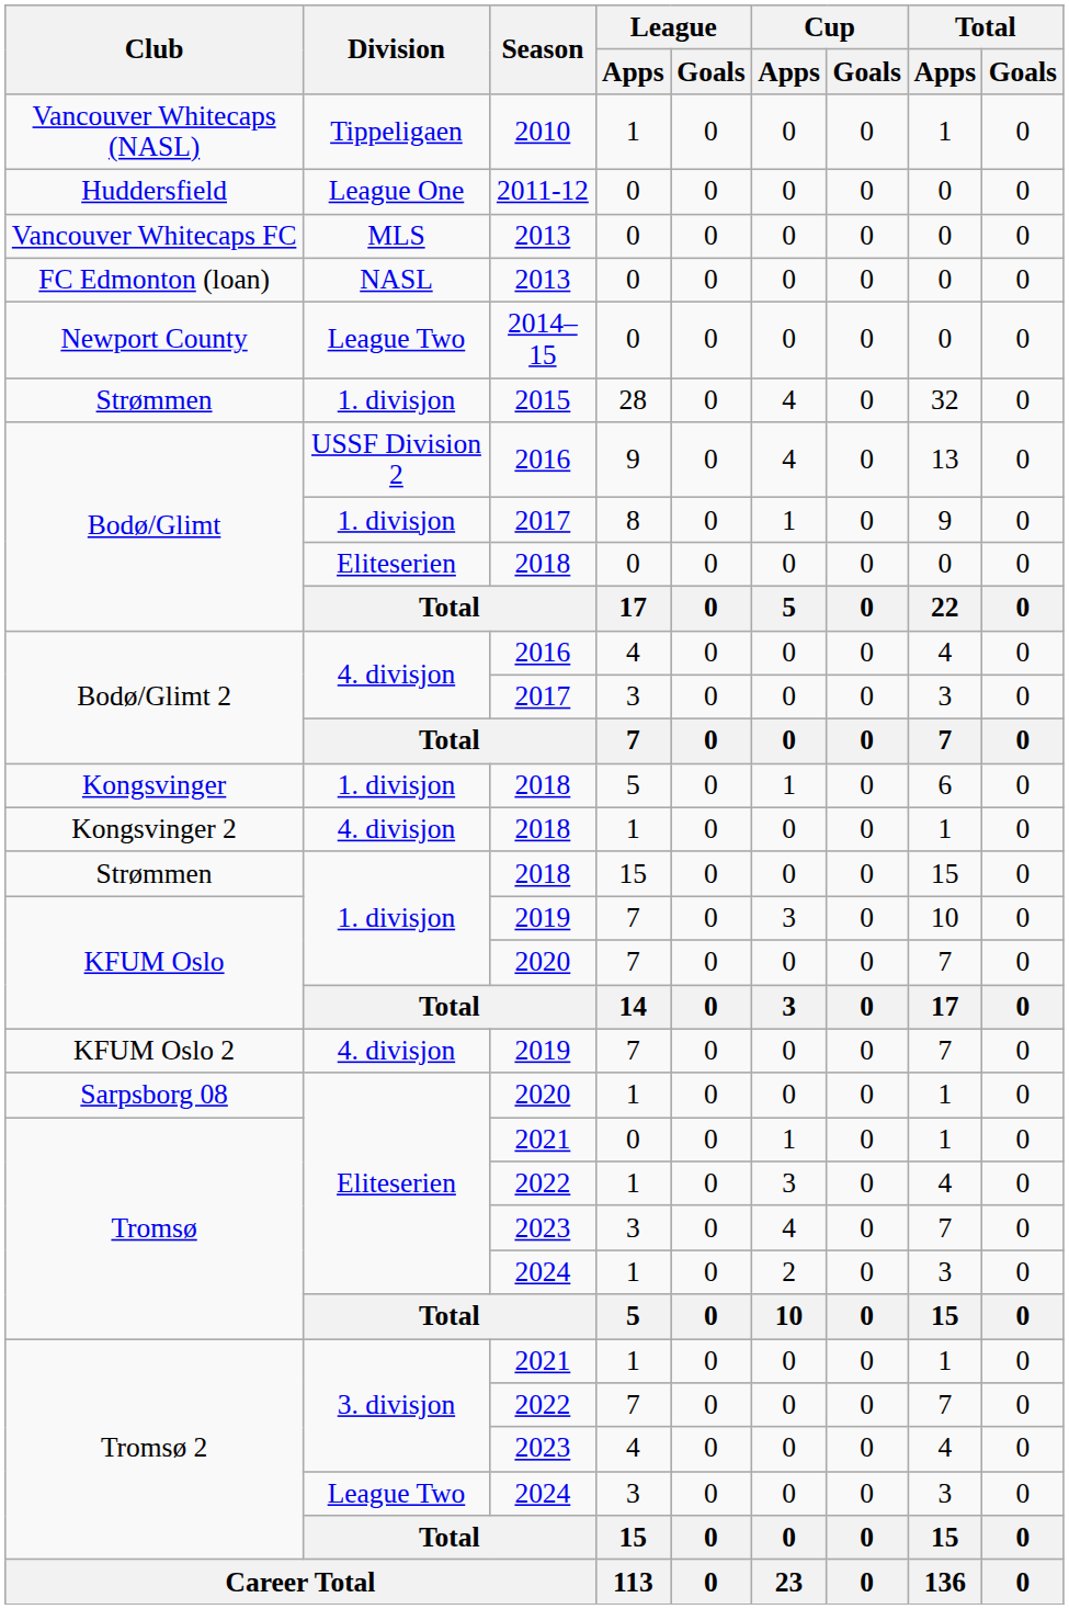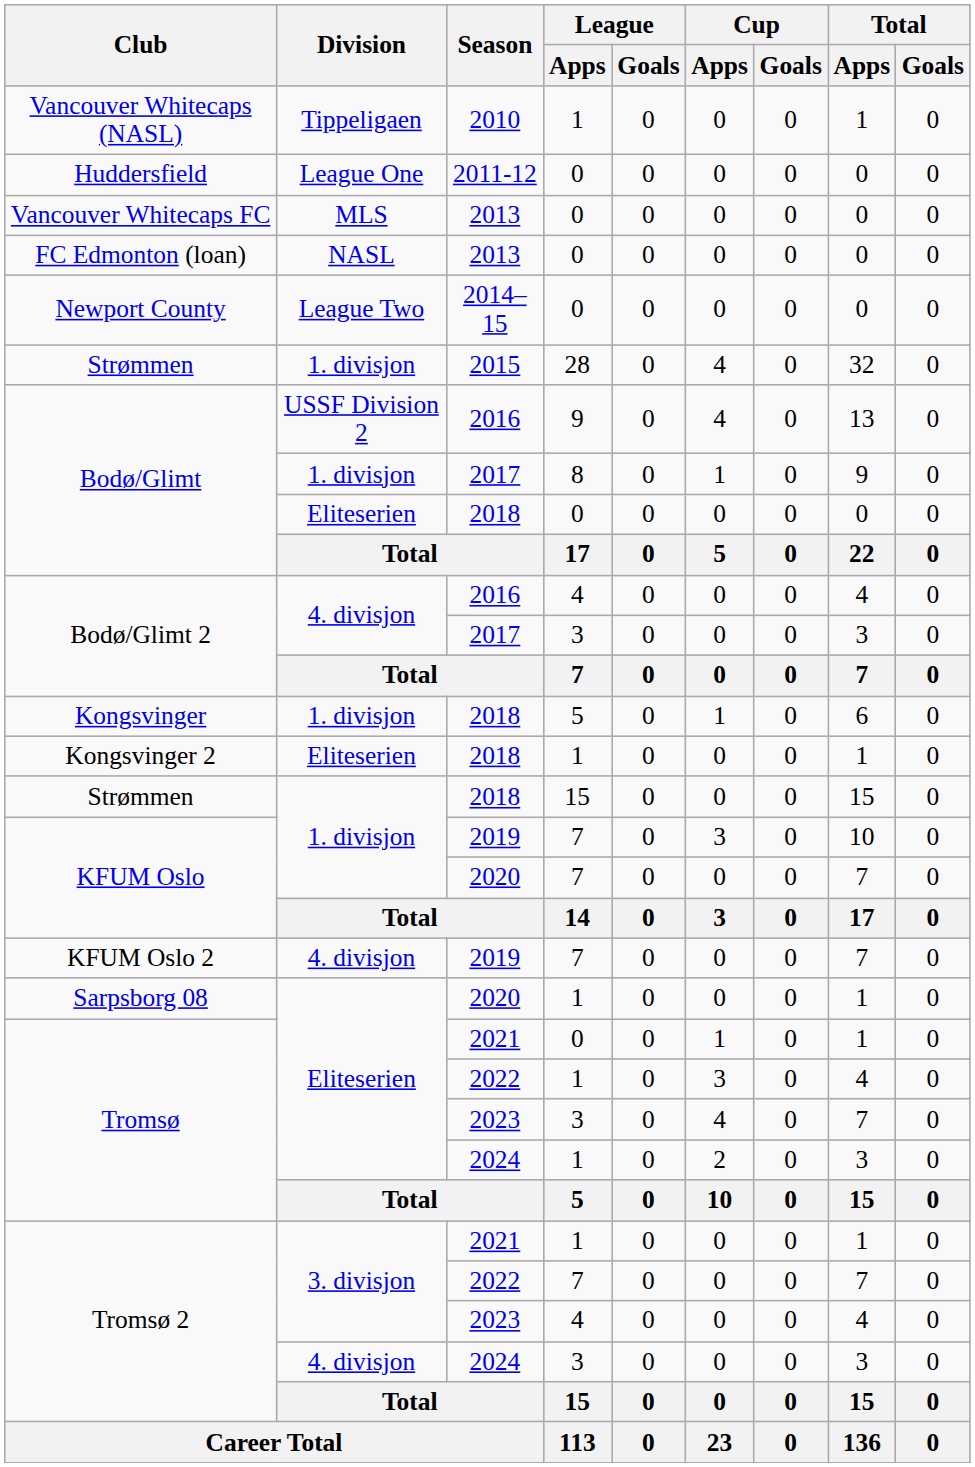 <table class="wikitable" style="text-align: center;">
 <tr>
 <th rowspan="2">Club</th>
 <th rowspan="2">Division</th>
 <th rowspan="2">Season</th>
 <th colspan="2">League</th>
 <th colspan="2">Cup</th>
 <th colspan="2">Total</th>
 </tr>
 <tr>
 <th>Apps</th>
 <th>Goals</th>
 <th>Apps</th>
 <th>Goals</th>
 <th>Apps</th>
 <th>Goals</th>
 </tr>
 <tr>
 <td><a href='#'>Vancouver Whitecaps (NASL)</a></td>
 <td><a href='#'>Tippeligaen</a></td>
 <td><a href='#'>2010</a></td>
 <td>1</td>
 <td>0</td>
 <td>0</td>
 <td>0</td>
 <td>1</td>
 <td>0</td>
 </tr>
 <tr>
 <td><a href='#'>Huddersfield</a></td>
 <td><a href='#'>League One</a></td>
 <td><a href='#'>2011-12</a></td>
 <td>0</td>
 <td>0</td>
 <td>0</td>
 <td>0</td>
 <td>0</td>
 <td>0</td>
 </tr>
 <tr>
 <td><a href='#'>Vancouver Whitecaps FC</a></td>
 <td><a href='#'>MLS</a></td>
 <td><a href='#'>2013</a></td>
 <td>0</td>
 <td>0</td>
 <td>0</td>
 <td>0</td>
 <td>0</td>
 <td>0</td>
 </tr>
 <tr>
 <td><a href='#'>FC Edmonton</a> (loan)</td>
 <td><a href='#'>NASL</a></td>
 <td><a href='#'>2013</a></td>
 <td>0</td>
 <td>0</td>
 <td>0</td>
 <td>0</td>
 <td>0</td>
 <td>0</td>
 </tr>
 <tr>
 <td><a href='#'>Newport County</a></td>
 <td><a href='#'>League Two</a></td>
 <td><a href='#'>2014–15</a></td>
 <td>0</td>
 <td>0</td>
 <td>0</td>
 <td>0</td>
 <td>0</td>
 <td>0</td>
 </tr>
 <tr>
 <td><a href='#'>Strømmen</a></td>
 <td><a href='#'>1. divisjon</a></td>
 <td><a href='#'>2015</a></td>
 <td>28</td>
 <td>0</td>
 <td>4</td>
 <td>0</td>
 <td>32</td>
 <td>0</td>
 </tr>
 <tr>
 <td rowspan="4" valign="center"><a href='#'>Bodø/Glimt</a></td>
 <td><a href='#'>USSF Division 2</a></td>
 <td><a href='#'>2016</a></td>
 <td>9</td>
 <td>0</td>
 <td>4</td>
 <td>0</td>
 <td>13</td>
 <td>0</td>
 </tr>
 <tr>
 <td><a href='#'>1. divisjon</a></td>
 <td><a href='#'>2017</a></td>
 <td>8</td>
 <td>0</td>
 <td>1</td>
 <td>0</td>
 <td>9</td>
 <td>0</td>
 </tr>
 <tr>
 <td><a href='#'>Eliteserien</a></td>
 <td><a href='#'>2018</a></td>
 <td>0</td>
 <td>0</td>
 <td>0</td>
 <td>0</td>
 <td>0</td>
 <td>0</td>
 </tr>
 <tr>
 <th colspan="2">Total</th>
 <th>17</th>
 <th>0</th>
 <th>5</th>
 <th>0</th>
 <th>22</th>
 <th>0</th>
 </tr>
 <tr>
 <td rowspan="3" valign="center">Bodø/Glimt 2</td>
 <td rowspan="2"><a href='#'>4. divisjon</a></td>
 <td><a href='#'>2016</a></td>
 <td>4</td>
 <td>0</td>
 <td>0</td>
 <td>0</td>
 <td>4</td>
 <td>0</td>
 </tr>
 <tr>
 <td><a href='#'>2017</a></td>
 <td>3</td>
 <td>0</td>
 <td>0</td>
 <td>0</td>
 <td>3</td>
 <td>0</td>
 </tr>
 <tr>
 <th colspan="2">Total</th>
 <th>7</th>
 <th>0</th>
 <th>0</th>
 <th>0</th>
 <th>7</th>
 <th>0</th>
 </tr>
 <tr>
 <td><a href='#'>Kongsvinger</a></td>
 <td><a href='#'>1. divisjon</a></td>
 <td><a href='#'>2018</a></td>
 <td>5</td>
 <td>0</td>
 <td>1</td>
 <td>0</td>
 <td>6</td>
 <td>0</td>
 </tr>
 <tr>
 <td>Kongsvinger 2</td>
-<td><a href='#'>4. divisjon</a></td>
+<td><a href='#'>Eliteserien</a></td>
 <td><a href='#'>2018</a></td>
 <td>1</td>
 <td>0</td>
 <td>0</td>
 <td>0</td>
 <td>1</td>
 <td>0</td>
 </tr>
 <tr>
 <td>Strømmen</td>
 <td rowspan="3"><a href='#'>1. divisjon</a></td>
 <td><a href='#'>2018</a></td>
 <td>15</td>
 <td>0</td>
 <td>0</td>
 <td>0</td>
 <td>15</td>
 <td>0</td>
 </tr>
 <tr>
 <td rowspan="3" valign="center"><a href='#'>KFUM Oslo</a></td>
 <td><a href='#'>2019</a></td>
 <td>7</td>
 <td>0</td>
 <td>3</td>
 <td>0</td>
 <td>10</td>
 <td>0</td>
 </tr>
 <tr>
 <td><a href='#'>2020</a></td>
 <td>7</td>
 <td>0</td>
 <td>0</td>
 <td>0</td>
 <td>7</td>
 <td>0</td>
 </tr>
 <tr>
 <th colspan="2">Total</th>
 <th>14</th>
 <th>0</th>
 <th>3</th>
 <th>0</th>
 <th>17</th>
 <th>0</th>
 </tr>
 <tr>
 <td>KFUM Oslo 2</td>
 <td><a href='#'>4. divisjon</a></td>
 <td><a href='#'>2019</a></td>
 <td>7</td>
 <td>0</td>
 <td>0</td>
 <td>0</td>
 <td>7</td>
 <td>0</td>
 </tr>
 <tr>
 <td><a href='#'>Sarpsborg 08</a></td>
 <td rowspan="5"><a href='#'>Eliteserien</a></td>
 <td><a href='#'>2020</a></td>
 <td>1</td>
 <td>0</td>
 <td>0</td>
 <td>0</td>
 <td>1</td>
 <td>0</td>
 </tr>
 <tr>
 <td rowspan="5"><a href='#'>Tromsø</a></td>
 <td><a href='#'>2021</a></td>
 <td>0</td>
 <td>0</td>
 <td>1</td>
 <td>0</td>
 <td>1</td>
 <td>0</td>
 </tr>
 <tr>
 <td><a href='#'>2022</a></td>
 <td>1</td>
 <td>0</td>
 <td>3</td>
 <td>0</td>
 <td>4</td>
 <td>0</td>
 </tr>
 <tr>
 <td><a href='#'>2023</a></td>
 <td>3</td>
 <td>0</td>
 <td>4</td>
 <td>0</td>
 <td>7</td>
 <td>0</td>
 </tr>
 <tr>
 <td><a href='#'>2024</a></td>
 <td>1</td>
 <td>0</td>
 <td>2</td>
 <td>0</td>
 <td>3</td>
 <td>0</td>
 </tr>
 <tr>
 <th colspan="2">Total</th>
 <th>5</th>
 <th>0</th>
 <th>10</th>
 <th>0</th>
 <th>15</th>
 <th>0</th>
 </tr>
 <tr>
 <td rowspan="5">Tromsø 2</td>
 <td rowspan="3"><a href='#'>3. divisjon</a></td>
 <td><a href='#'>2021</a></td>
 <td>1</td>
 <td>0</td>
 <td>0</td>
 <td>0</td>
 <td>1</td>
 <td>0</td>
 </tr>
 <tr>
 <td><a href='#'>2022</a></td>
 <td>7</td>
 <td>0</td>
 <td>0</td>
 <td>0</td>
 <td>7</td>
 <td>0</td>
 </tr>
 <tr>
 <td><a href='#'>2023</a></td>
 <td>4</td>
 <td>0</td>
 <td>0</td>
 <td>0</td>
 <td>4</td>
 <td>0</td>
 </tr>
 <tr>
-<td><a href='#'>League Two</a></td>
+<td><a href='#'>4. divisjon</a></td>
 <td><a href='#'>2024</a></td>
 <td>3</td>
 <td>0</td>
 <td>0</td>
 <td>0</td>
 <td>3</td>
 <td>0</td>
 </tr>
 <tr>
 <th colspan="2">Total</th>
 <th>15</th>
 <th>0</th>
 <th>0</th>
 <th>0</th>
 <th>15</th>
 <th>0</th>
 </tr>
 <tr>
 <th colspan="3">Career Total</th>
 <th>113</th>
 <th>0</th>
 <th>23</th>
 <th>0</th>
 <th>136</th>
 <th>0</th>
 </tr>
 </table>
